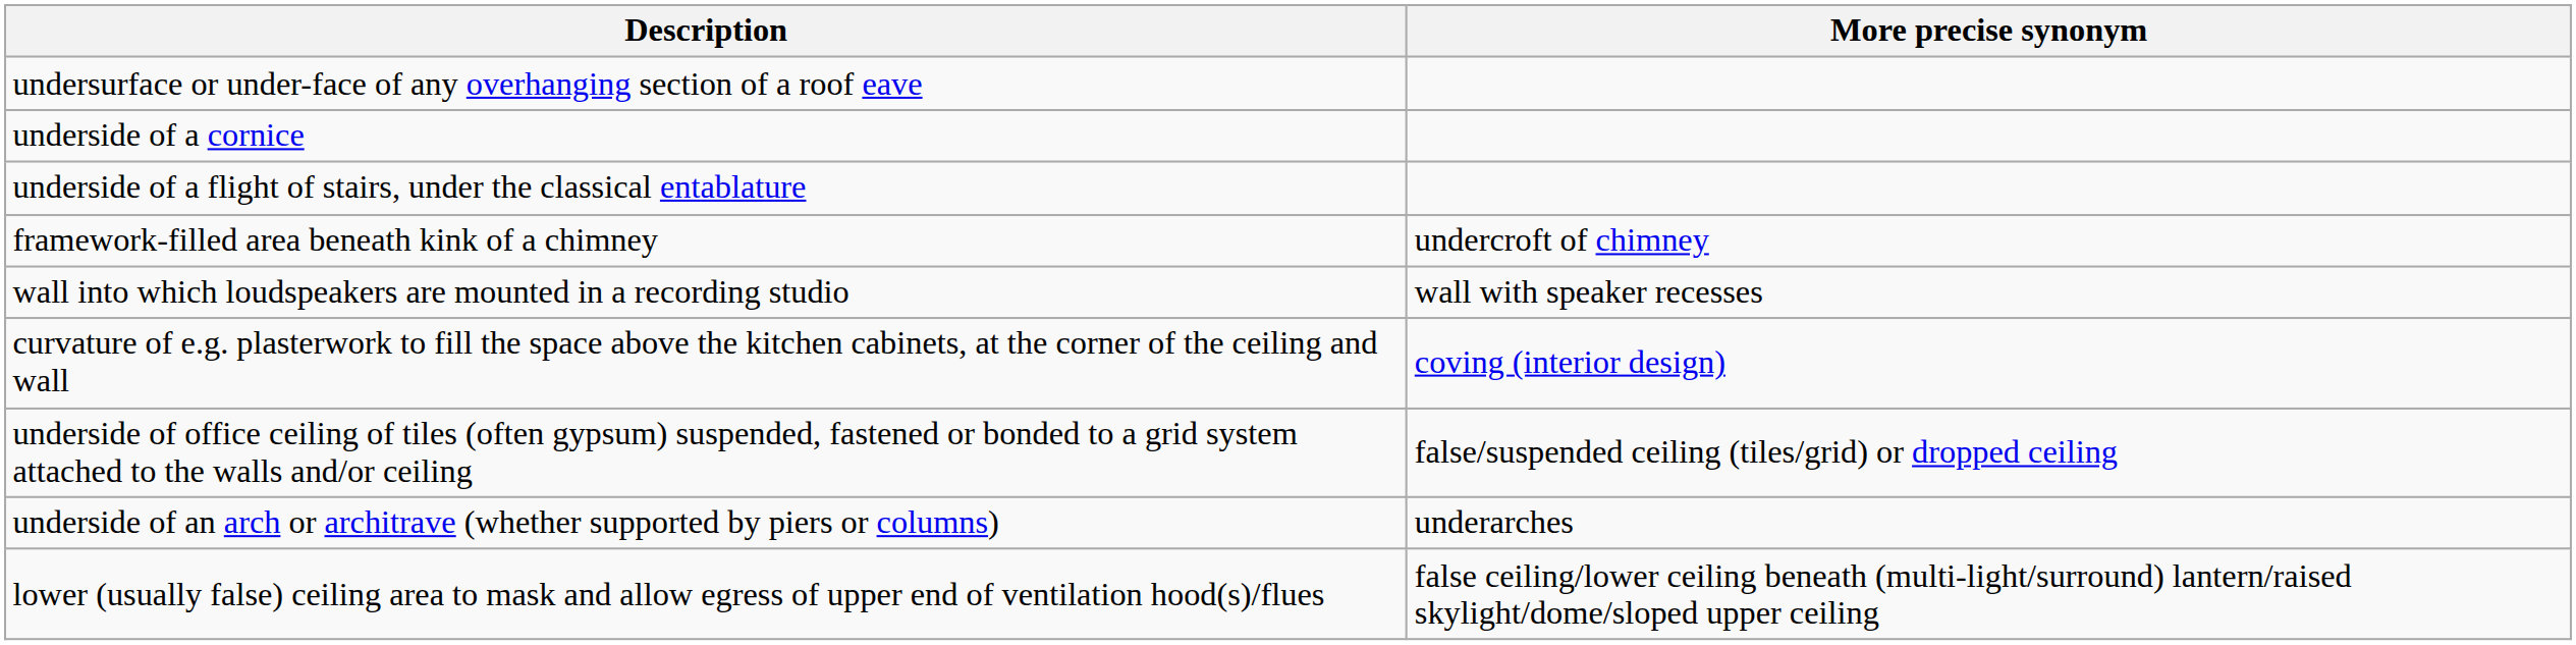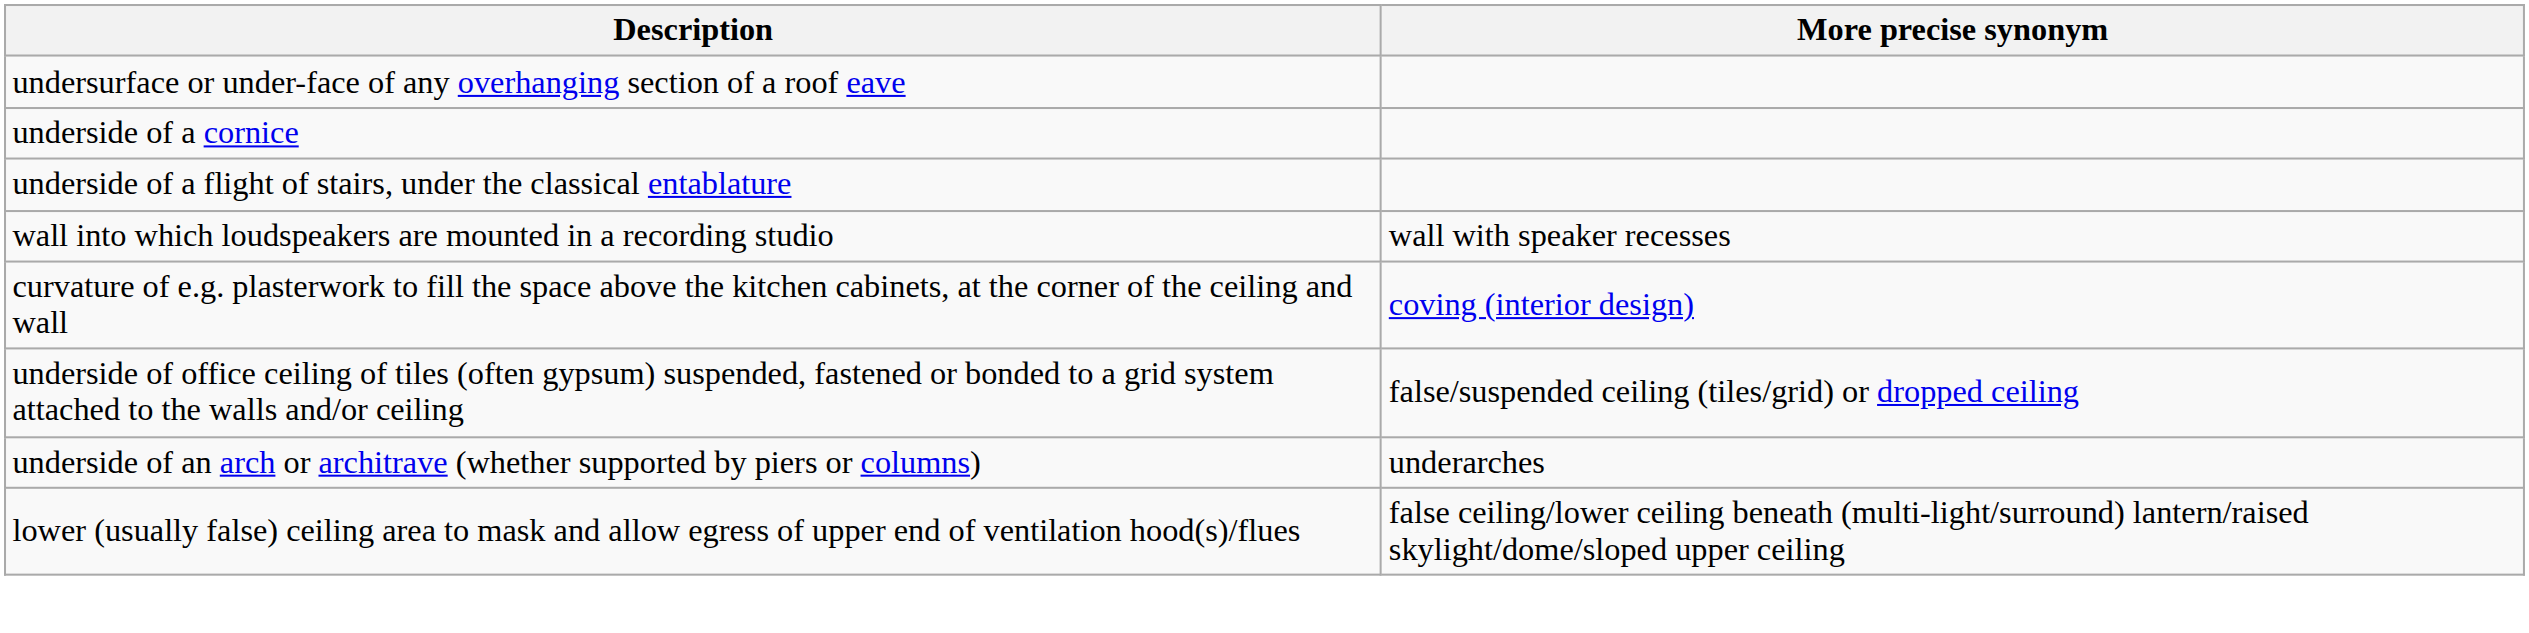 <table class=wikitable>
 <tr>
 <th>Description</th>
 <th>More precise synonym</th>
 </tr>
 <tr>
 <td>undersurface or under-face of any <a href='#'>overhanging</a> section of a roof <a href='#'>eave</a></td>
 <td></td>
 </tr>
 <tr>
 <td>underside of a <a href='#'>cornice</a></td>
 <td></td>
 </tr>
 <tr>
 <td>underside of a flight of stairs, under the classical <a href='#'>entablature</a></td>
 <td></td>
-</tr>
-<tr>
-<td>framework-filled area beneath kink of a chimney</td>
-<td>undercroft of <a href='#'>chimney</a></td>
 </tr>
 <tr>
 <td>wall into which loudspeakers are mounted in a recording studio</td>
 <td>wall with speaker recesses</td>
 </tr>
 <tr>
 <td>curvature of e.g. plasterwork to fill the space above the kitchen cabinets, at the corner of the ceiling and wall</td>
 <td><a href='#'>coving (interior design)</a></td>
 </tr>
 <tr>
 <td>underside of office ceiling of tiles (often gypsum) suspended, fastened or bonded to a grid system attached to the walls and/or ceiling</td>
 <td>false/suspended ceiling (tiles/grid) or <a href='#'>dropped ceiling</a></td>
 </tr>
 <tr>
 <td>underside of an <a href='#'>arch</a> or <a href='#'>architrave</a> (whether supported by piers or <a href='#'>columns</a>)</td>
 <td>underarches</td>
 </tr>
 <tr>
 <td>lower (usually false) ceiling area to mask and allow egress of upper end of ventilation hood(s)/flues</td>
 <td>false ceiling/lower ceiling beneath (multi-light/surround) lantern/raised skylight/dome/sloped upper ceiling</td>
 </tr>
 </table>
